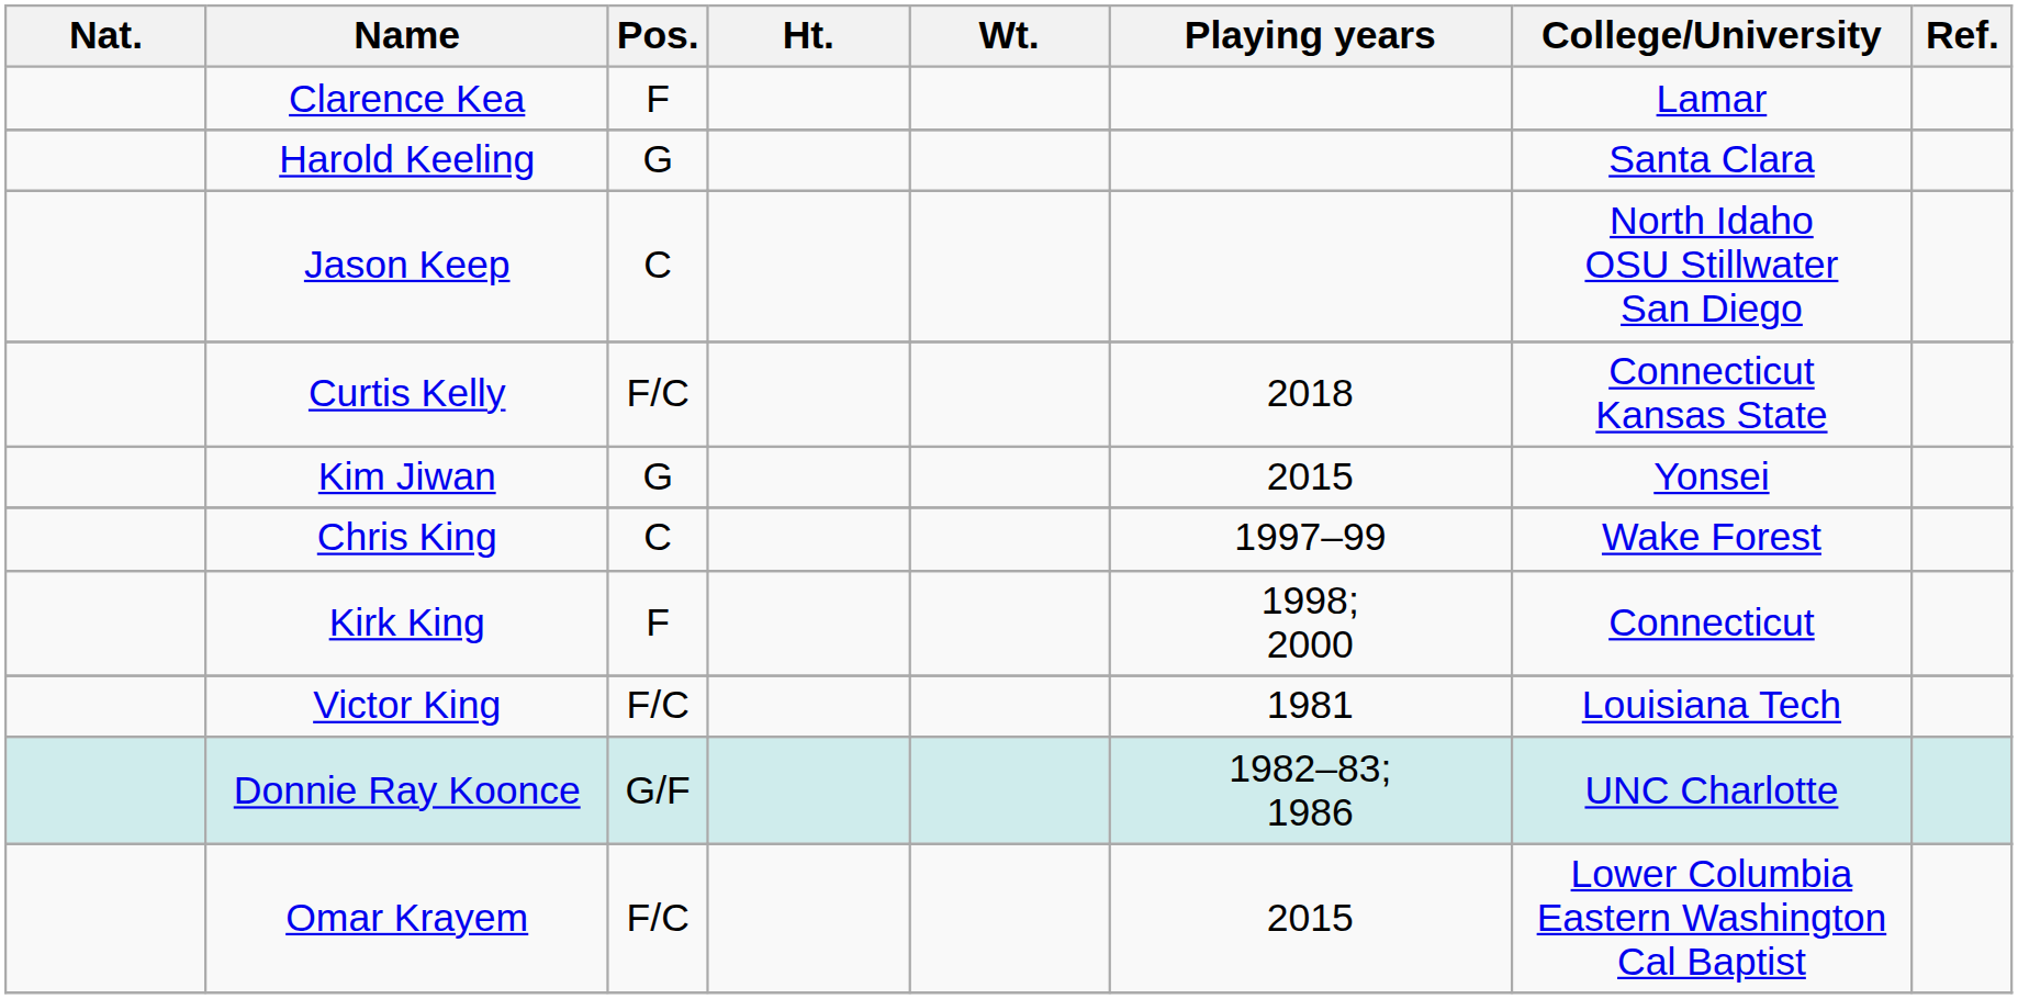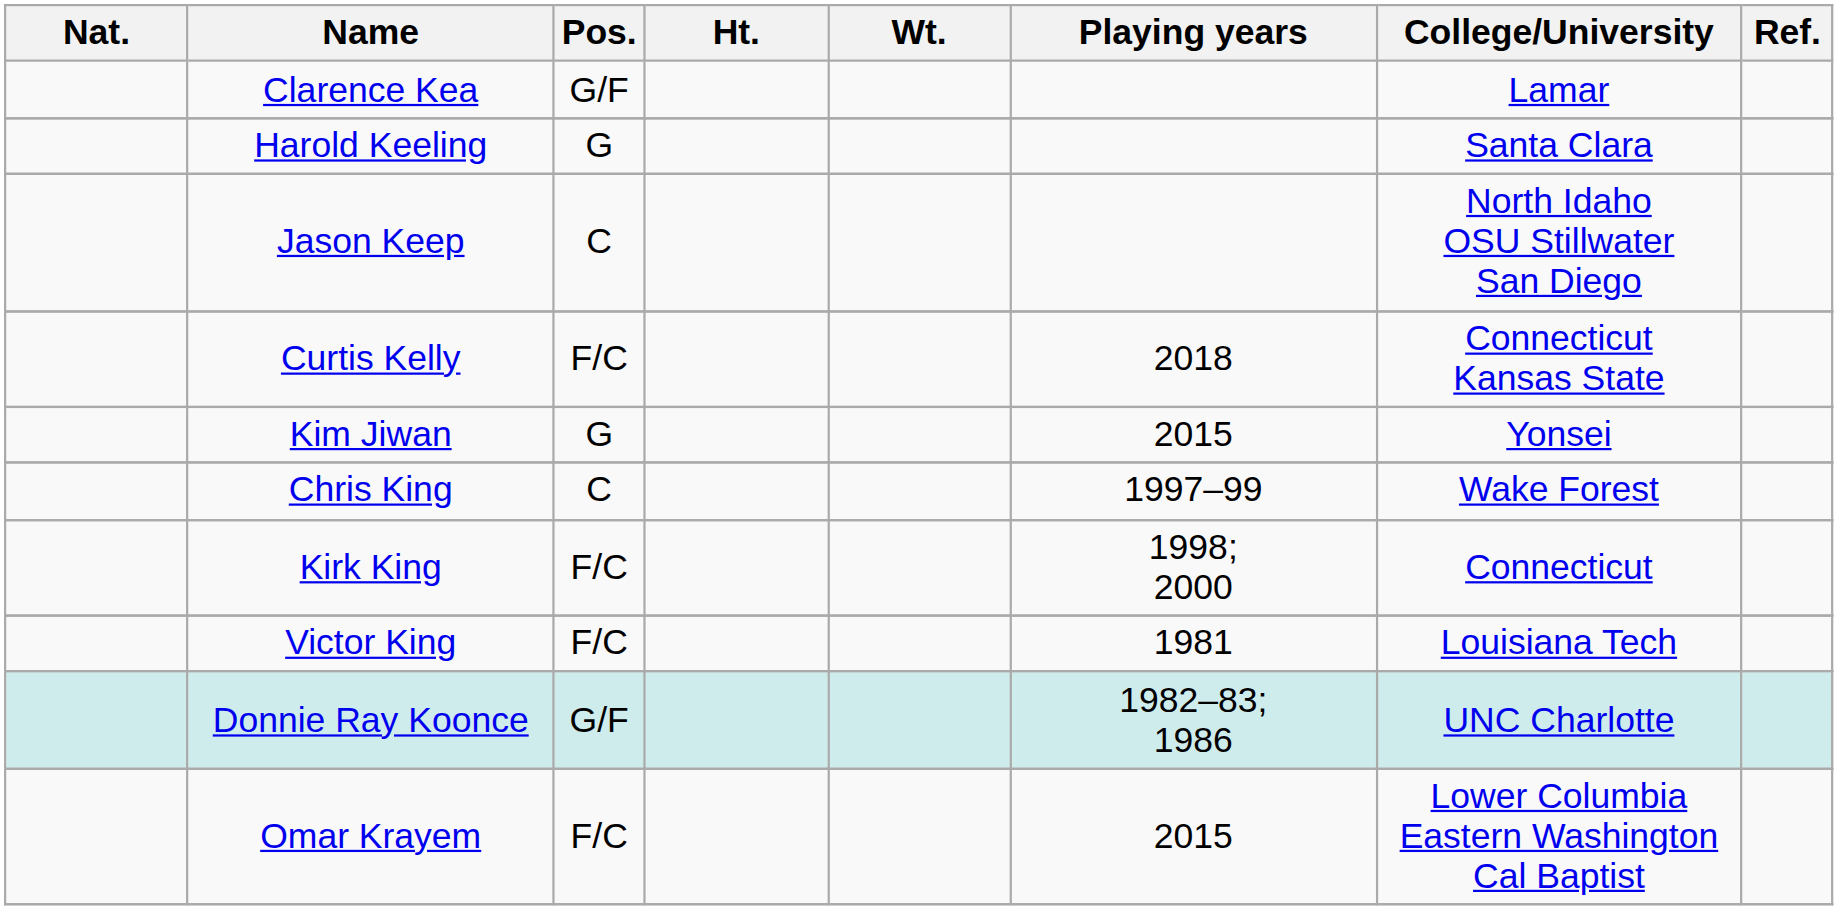 <table class="wikitable" style="text-align:center;">
 <tr>
 <th scope="col" width="10%">Nat.</th>
 <th scope="col" width="20%">Name</th>
 <th scope="col" width="5%">Pos.</th>
 <th scope="col" width="10%">Ht.</th>
 <th scope="col" width="10%">Wt.</th>
 <th scope="col" width="20%">Playing years</th>
 <th scope="col" width="20%">College/University</th>
 <th scope="col" width="5%">Ref.</th>
 </tr>
 <tr>
 <td></td>
 <td><a href='#'>Clarence Kea</a></td>
-<td>F</td>
+<td>G/F</td>
 <td></td>
 <td></td>
 <td></td>
 <td><a href='#'>Lamar</a></td>
 <td></td>
 </tr>
 <tr>
 </tr>
 <tr>
 <td> </td>
 <td><a href='#'>Harold Keeling</a></td>
 <td>G</td>
 <td></td>
 <td></td>
 <td></td>
 <td><a href='#'>Santa Clara</a></td>
 <td></td>
 </tr>
 <tr>
 </tr>
 <tr>
 <td></td>
 <td><a href='#'>Jason Keep</a></td>
 <td>C</td>
 <td></td>
 <td></td>
 <td></td>
 <td><a href='#'>North Idaho</a><br><a href='#'>OSU Stillwater</a><br><a href='#'>San Diego</a></td>
 <td></td>
 </tr>
 <tr>
 </tr>
 <tr>
 <td></td>
 <td><a href='#'>Curtis Kelly</a></td>
 <td>F/C</td>
 <td></td>
 <td></td>
 <td>2018</td>
 <td><a href='#'>Connecticut</a><br><a href='#'>Kansas State</a></td>
 <td></td>
 </tr>
 <tr>
 </tr>
 <tr>
 <td></td>
 <td><a href='#'>Kim Jiwan</a></td>
 <td>G</td>
 <td></td>
 <td></td>
 <td>2015</td>
 <td><a href='#'>Yonsei</a></td>
 <td></td>
 </tr>
 <tr>
 </tr>
 <tr>
 <td></td>
 <td><a href='#'>Chris King</a></td>
 <td>C</td>
 <td></td>
 <td></td>
 <td>1997–99</td>
 <td><a href='#'>Wake Forest</a></td>
 <td></td>
 </tr>
 <tr>
 </tr>
 <tr>
 <td></td>
 <td><a href='#'>Kirk King</a></td>
-<td>F</td>
+<td>F/C</td>
 <td></td>
 <td></td>
 <td>1998;<br>2000</td>
 <td><a href='#'>Connecticut</a></td>
 <td></td>
 </tr>
 <tr>
 </tr>
 <tr>
 <td></td>
 <td><a href='#'>Victor King</a></td>
 <td>F/C</td>
 <td></td>
 <td></td>
 <td>1981</td>
 <td><a href='#'>Louisiana Tech</a></td>
 <td></td>
 </tr>
 <tr>
 </tr>
 <tr align="center" bgcolor="#CFECEC" width="20">
 <td></td>
 <td><a href='#'>Donnie Ray Koonce</a></td>
 <td>G/F</td>
 <td></td>
 <td></td>
 <td>1982–83;<br>1986</td>
 <td><a href='#'>UNC Charlotte</a></td>
 <td></td>
 </tr>
 <tr>
 </tr>
 <tr>
 <td> </td>
 <td><a href='#'>Omar Krayem</a></td>
 <td>F/C</td>
 <td></td>
 <td></td>
 <td>2015</td>
 <td><a href='#'>Lower Columbia</a><br><a href='#'>Eastern Washington</a><br><a href='#'>Cal Baptist</a></td>
 <td></td>
 </tr>
 <tr>
 </tr>
 </table>
